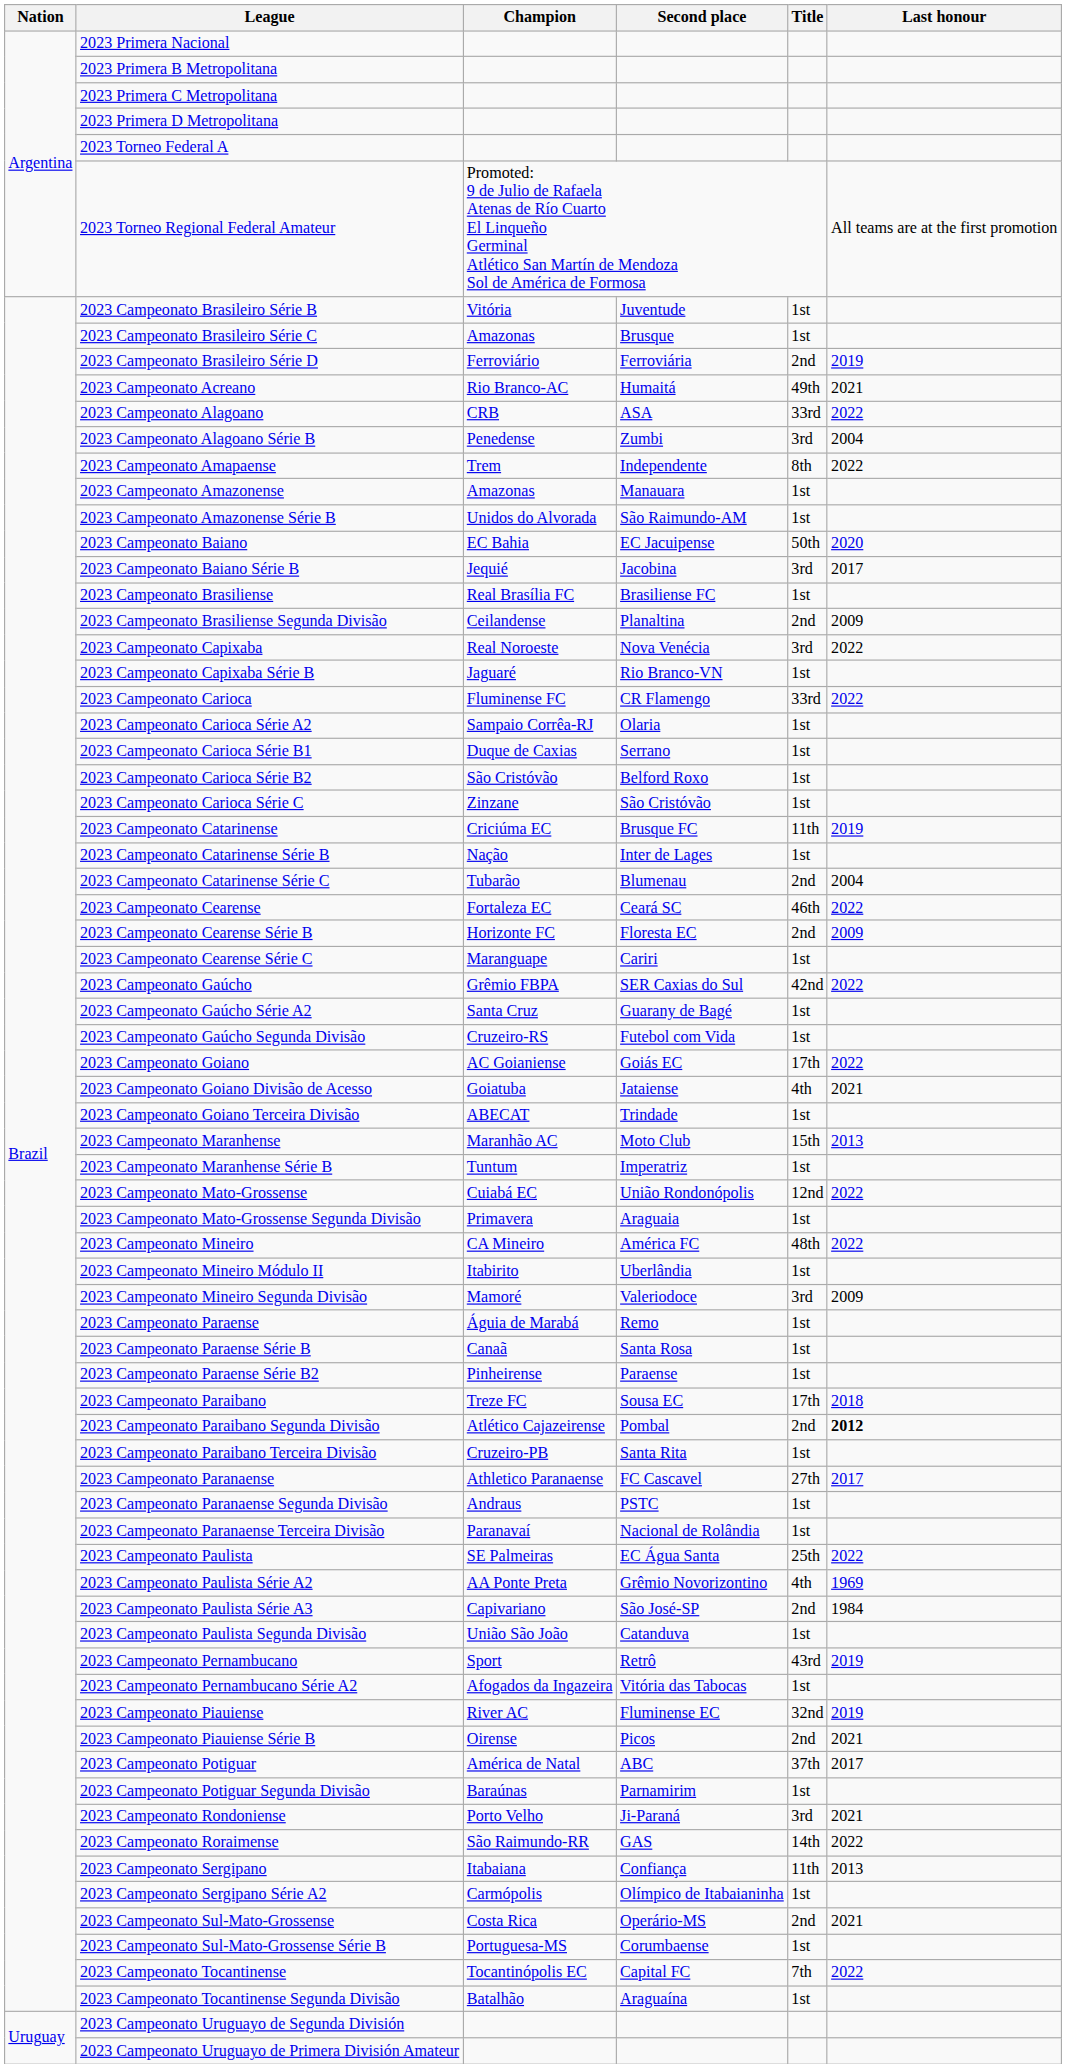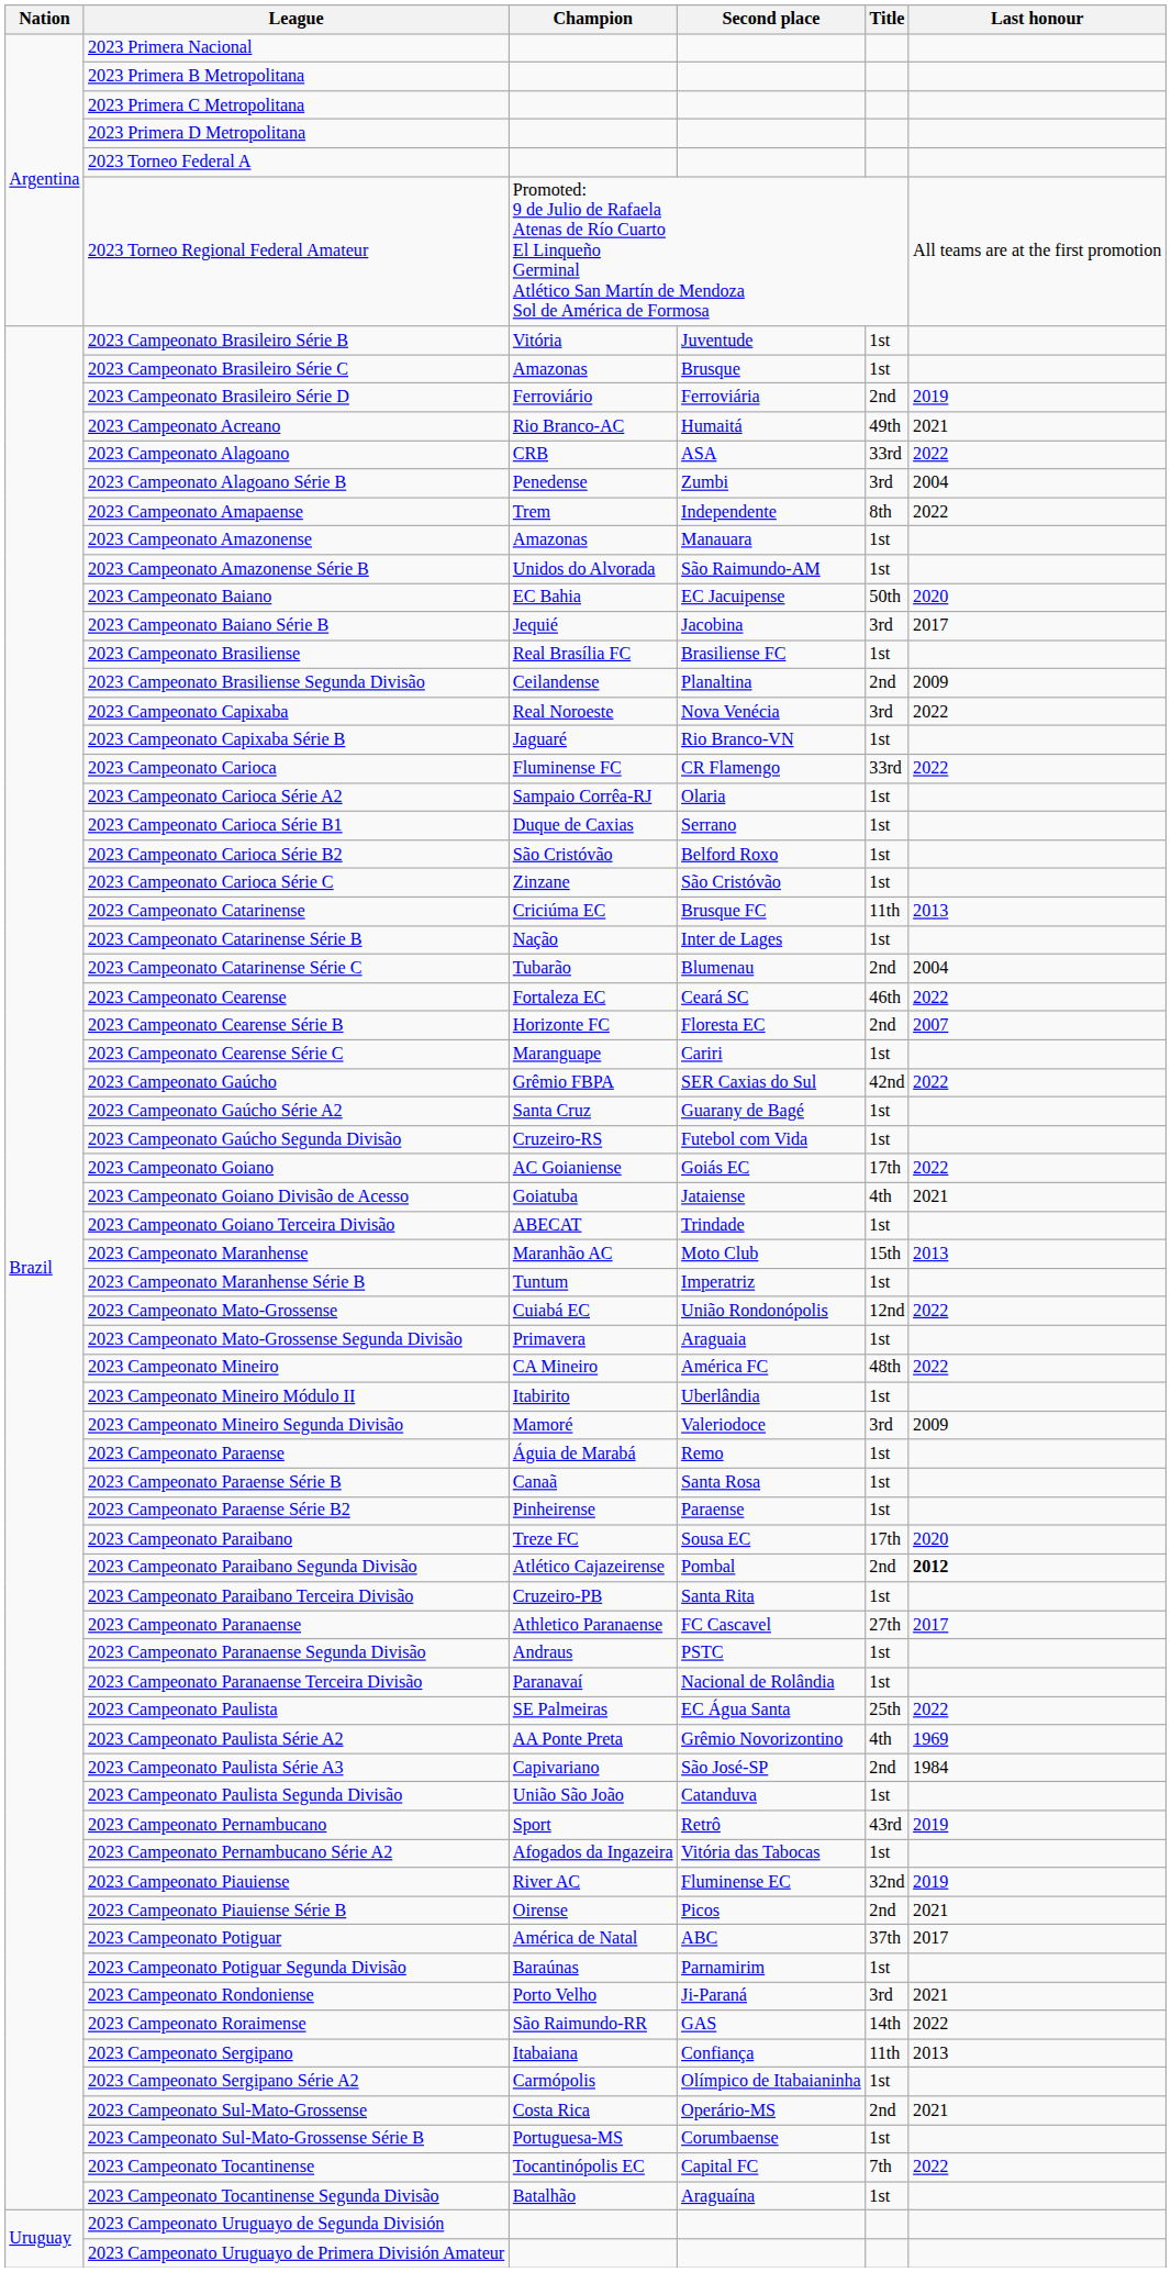 <table class=wikitable style="font-size:14px">
 <tr>
 <th>Nation</th>
 <th>League</th>
 <th>Champion</th>
 <th>Second place</th>
 <th data-sort-type="number">Title</th>
 <th>Last honour</th>
 </tr>
 <tr>
 <td rowspan="6"> <a href='#'>Argentina</a></td>
 <td align=left><a href='#'>2023 Primera Nacional</a></td>
 <td></td>
 <td></td>
 <td></td>
 <td></td>
 </tr>
 <tr>
 <td align=left><a href='#'>2023 Primera B Metropolitana</a></td>
 <td></td>
 <td></td>
 <td></td>
 <td></td>
 </tr>
 <tr>
 <td align=left><a href='#'>2023 Primera C Metropolitana</a></td>
 <td></td>
 <td></td>
 <td></td>
 <td></td>
 </tr>
 <tr>
 <td align=left><a href='#'>2023 Primera D Metropolitana</a></td>
 <td></td>
 <td></td>
 <td></td>
 <td></td>
 </tr>
 <tr>
 <td align=left><a href='#'>2023 Torneo Federal A</a></td>
 <td></td>
 <td></td>
 <td></td>
 <td></td>
 </tr>
 <tr>
 <td align=left><a href='#'>2023 Torneo Regional Federal Amateur</a></td>
 <td colspan=3>Promoted:<br><a href='#'>9 de Julio de Rafaela</a><br><a href='#'>Atenas de Río Cuarto</a><br><a href='#'>El Linqueño</a><br><a href='#'>Germinal</a><br><a href='#'>Atlético San Martín de Mendoza</a><br><a href='#'>Sol de América de Formosa</a></td>
 <td>All teams are at the first promotion</td>
 </tr>
 <tr>
 <td rowspan="66"> <a href='#'>Brazil</a></td>
 <td><a href='#'>2023 Campeonato Brasileiro Série B</a></td>
 <td><a href='#'>Vitória</a></td>
 <td><a href='#'>Juventude</a></td>
 <td>1st</td>
 <td></td>
 </tr>
 <tr>
 <td><a href='#'>2023 Campeonato Brasileiro Série C</a></td>
 <td><a href='#'>Amazonas</a></td>
 <td><a href='#'>Brusque</a></td>
 <td>1st</td>
 <td></td>
 </tr>
 <tr>
 <td><a href='#'>2023 Campeonato Brasileiro Série D</a></td>
 <td><a href='#'>Ferroviário</a></td>
 <td><a href='#'>Ferroviária</a></td>
 <td>2nd</td>
 <td><a href='#'>2019</a></td>
 </tr>
 <tr>
 <td><a href='#'>2023 Campeonato Acreano</a></td>
 <td><a href='#'>Rio Branco-AC</a></td>
 <td><a href='#'>Humaitá</a></td>
 <td>49th</td>
 <td>2021</td>
 </tr>
 <tr>
 <td><a href='#'>2023 Campeonato Alagoano</a></td>
 <td><a href='#'>CRB</a></td>
 <td><a href='#'>ASA</a></td>
 <td>33rd</td>
 <td><a href='#'>2022</a></td>
 </tr>
 <tr>
 <td><a href='#'>2023 Campeonato Alagoano Série B</a></td>
 <td><a href='#'>Penedense</a></td>
 <td><a href='#'>Zumbi</a></td>
 <td>3rd</td>
 <td>2004</td>
 </tr>
 <tr>
 <td><a href='#'>2023 Campeonato Amapaense</a></td>
 <td><a href='#'>Trem</a></td>
 <td><a href='#'>Independente</a></td>
 <td>8th</td>
 <td>2022</td>
 </tr>
 <tr>
 <td><a href='#'>2023 Campeonato Amazonense</a></td>
 <td><a href='#'>Amazonas</a></td>
 <td><a href='#'>Manauara</a></td>
 <td>1st</td>
 <td></td>
 </tr>
 <tr>
 <td><a href='#'>2023 Campeonato Amazonense Série B</a></td>
 <td><a href='#'>Unidos do Alvorada</a></td>
 <td><a href='#'>São Raimundo-AM</a></td>
 <td>1st</td>
 <td></td>
 </tr>
 <tr>
 <td><a href='#'>2023 Campeonato Baiano</a></td>
 <td><a href='#'>EC Bahia</a></td>
 <td><a href='#'>EC Jacuipense</a></td>
 <td>50th</td>
 <td><a href='#'>2020</a></td>
 </tr>
 <tr>
 <td><a href='#'>2023 Campeonato Baiano Série B</a></td>
 <td><a href='#'>Jequié</a></td>
 <td><a href='#'>Jacobina</a></td>
 <td>3rd</td>
 <td>2017</td>
 </tr>
 <tr>
 <td><a href='#'>2023 Campeonato Brasiliense</a></td>
 <td><a href='#'>Real Brasília FC</a></td>
 <td><a href='#'>Brasiliense FC</a></td>
 <td>1st</td>
 <td></td>
 </tr>
 <tr>
 <td><a href='#'>2023 Campeonato Brasiliense Segunda Divisão</a></td>
 <td><a href='#'>Ceilandense</a></td>
 <td><a href='#'>Planaltina</a></td>
 <td>2nd</td>
 <td>2009</td>
 </tr>
 <tr>
 <td><a href='#'>2023 Campeonato Capixaba</a></td>
 <td><a href='#'>Real Noroeste</a></td>
 <td><a href='#'>Nova Venécia</a></td>
 <td>3rd</td>
 <td>2022</td>
 </tr>
 <tr>
 <td><a href='#'>2023 Campeonato Capixaba Série B</a></td>
 <td><a href='#'>Jaguaré</a></td>
 <td><a href='#'>Rio Branco-VN</a></td>
 <td>1st</td>
 <td></td>
 </tr>
 <tr>
 <td><a href='#'>2023 Campeonato Carioca</a></td>
 <td><a href='#'>Fluminense FC</a></td>
 <td><a href='#'>CR Flamengo</a></td>
 <td>33rd</td>
 <td><a href='#'>2022</a></td>
 </tr>
 <tr>
 <td><a href='#'>2023 Campeonato Carioca Série A2</a></td>
 <td><a href='#'>Sampaio Corrêa-RJ</a></td>
 <td><a href='#'>Olaria</a></td>
 <td>1st</td>
 <td></td>
 </tr>
 <tr>
 <td><a href='#'>2023 Campeonato Carioca Série B1</a></td>
 <td><a href='#'>Duque de Caxias</a></td>
 <td><a href='#'>Serrano</a></td>
 <td>1st</td>
 <td></td>
 </tr>
 <tr>
 <td><a href='#'>2023 Campeonato Carioca Série B2</a></td>
 <td><a href='#'>São Cristóvão</a></td>
 <td><a href='#'>Belford Roxo</a></td>
 <td>1st</td>
 <td></td>
 </tr>
 <tr>
 <td><a href='#'>2023 Campeonato Carioca Série C</a></td>
 <td><a href='#'>Zinzane</a></td>
 <td><a href='#'>São Cristóvão</a></td>
 <td>1st</td>
 <td></td>
 </tr>
 <tr>
 <td><a href='#'>2023 Campeonato Catarinense</a></td>
 <td><a href='#'>Criciúma EC</a></td>
 <td><a href='#'>Brusque FC</a></td>
 <td>11th</td>
-<td><a href='#'>2019</a></td>
+<td><a href='#'>2013</a></td>
 </tr>
 <tr>
 <td><a href='#'>2023 Campeonato Catarinense Série B</a></td>
 <td><a href='#'>Nação</a></td>
 <td><a href='#'>Inter de Lages</a></td>
 <td>1st</td>
 <td></td>
 </tr>
 <tr>
 <td><a href='#'>2023 Campeonato Catarinense Série C</a></td>
 <td><a href='#'>Tubarão</a></td>
 <td><a href='#'>Blumenau</a></td>
 <td>2nd</td>
 <td>2004</td>
 </tr>
 <tr>
 <td><a href='#'>2023 Campeonato Cearense</a></td>
 <td><a href='#'>Fortaleza EC</a></td>
 <td><a href='#'>Ceará SC</a></td>
 <td>46th</td>
 <td><a href='#'>2022</a></td>
 </tr>
 <tr>
 <td><a href='#'>2023 Campeonato Cearense Série B</a></td>
 <td><a href='#'>Horizonte FC</a></td>
 <td><a href='#'>Floresta EC</a></td>
 <td>2nd</td>
-<td><a href='#'>2009</a></td>
+<td><a href='#'>2007</a></td>
 </tr>
 <tr>
 <td><a href='#'>2023 Campeonato Cearense Série C</a></td>
 <td><a href='#'>Maranguape</a></td>
 <td><a href='#'>Cariri</a></td>
 <td>1st</td>
 <td></td>
 </tr>
 <tr>
 <td><a href='#'>2023 Campeonato Gaúcho</a></td>
 <td><a href='#'>Grêmio FBPA</a></td>
 <td><a href='#'>SER Caxias do Sul</a></td>
 <td>42nd</td>
 <td><a href='#'>2022</a></td>
 </tr>
 <tr>
 <td><a href='#'>2023 Campeonato Gaúcho Série A2</a></td>
 <td><a href='#'>Santa Cruz</a></td>
 <td><a href='#'>Guarany de Bagé</a></td>
 <td>1st</td>
 <td></td>
 </tr>
 <tr>
 <td><a href='#'>2023 Campeonato Gaúcho Segunda Divisão</a></td>
 <td><a href='#'>Cruzeiro-RS</a></td>
 <td><a href='#'>Futebol com Vida</a></td>
 <td>1st</td>
 <td></td>
 </tr>
 <tr>
 <td><a href='#'>2023 Campeonato Goiano</a></td>
 <td><a href='#'>AC Goianiense</a></td>
 <td><a href='#'>Goiás EC</a></td>
 <td>17th</td>
 <td><a href='#'>2022</a></td>
 </tr>
 <tr>
 <td><a href='#'>2023 Campeonato Goiano Divisão de Acesso</a></td>
 <td><a href='#'>Goiatuba</a></td>
 <td><a href='#'>Jataiense</a></td>
 <td>4th</td>
 <td>2021</td>
 </tr>
 <tr>
 <td><a href='#'>2023 Campeonato Goiano Terceira Divisão</a></td>
 <td><a href='#'>ABECAT</a></td>
 <td><a href='#'>Trindade</a></td>
 <td>1st</td>
 <td></td>
 </tr>
 <tr>
 <td><a href='#'>2023 Campeonato Maranhense</a></td>
 <td><a href='#'>Maranhão AC</a></td>
 <td><a href='#'>Moto Club</a></td>
 <td>15th</td>
 <td><a href='#'>2013</a></td>
 </tr>
 <tr>
 <td><a href='#'>2023 Campeonato Maranhense Série B</a></td>
 <td><a href='#'>Tuntum</a></td>
 <td><a href='#'>Imperatriz</a></td>
 <td>1st</td>
 <td></td>
 </tr>
 <tr>
 <td><a href='#'>2023 Campeonato Mato-Grossense</a></td>
 <td><a href='#'>Cuiabá EC</a></td>
 <td><a href='#'>União Rondonópolis</a></td>
 <td>12nd</td>
 <td><a href='#'>2022</a></td>
 </tr>
 <tr>
 <td><a href='#'>2023 Campeonato Mato-Grossense Segunda Divisão</a></td>
 <td><a href='#'>Primavera</a></td>
 <td><a href='#'>Araguaia</a></td>
 <td>1st</td>
 <td></td>
 </tr>
 <tr>
 <td><a href='#'>2023 Campeonato Mineiro</a></td>
 <td><a href='#'>CA Mineiro</a></td>
 <td><a href='#'>América FC</a></td>
 <td>48th</td>
 <td><a href='#'>2022</a></td>
 </tr>
 <tr>
 <td><a href='#'>2023 Campeonato Mineiro Módulo II</a></td>
 <td><a href='#'>Itabirito</a></td>
 <td><a href='#'>Uberlândia</a></td>
 <td>1st</td>
 <td></td>
 </tr>
 <tr>
 <td><a href='#'>2023 Campeonato Mineiro Segunda Divisão</a></td>
 <td><a href='#'>Mamoré</a></td>
 <td><a href='#'>Valeriodoce</a></td>
 <td>3rd</td>
 <td>2009</td>
 </tr>
 <tr>
 <td><a href='#'>2023 Campeonato Paraense</a></td>
 <td><a href='#'>Águia de Marabá</a></td>
 <td><a href='#'>Remo</a></td>
 <td>1st</td>
 <td></td>
 </tr>
 <tr>
 <td><a href='#'>2023 Campeonato Paraense Série B</a></td>
 <td><a href='#'>Canaã</a></td>
 <td><a href='#'>Santa Rosa</a></td>
 <td>1st</td>
 <td></td>
 </tr>
 <tr>
 <td><a href='#'>2023 Campeonato Paraense Série B2</a></td>
 <td><a href='#'>Pinheirense</a></td>
 <td><a href='#'>Paraense</a></td>
 <td>1st</td>
 <td></td>
 </tr>
 <tr>
 <td><a href='#'>2023 Campeonato Paraibano</a></td>
 <td><a href='#'>Treze FC</a></td>
 <td><a href='#'>Sousa EC</a></td>
 <td>17th</td>
-<td><a href='#'>2018</a></td>
+<td><a href='#'>2020</a></td>
 </tr>
 <tr>
 <td><a href='#'>2023 Campeonato Paraibano Segunda Divisão</a></td>
 <td><a href='#'>Atlético Cajazeirense</a></td>
 <td><a href='#'>Pombal</a></td>
 <td>2nd</td>
 <td><strong>2012</strong></td>
 </tr>
 <tr>
 <td><a href='#'>2023 Campeonato Paraibano Terceira Divisão</a></td>
 <td><a href='#'>Cruzeiro-PB</a></td>
 <td><a href='#'>Santa Rita</a></td>
 <td>1st</td>
 <td></td>
 </tr>
 <tr>
 <td><a href='#'>2023 Campeonato Paranaense</a></td>
 <td><a href='#'>Athletico Paranaense</a></td>
 <td><a href='#'>FC Cascavel</a></td>
 <td>27th</td>
 <td><a href='#'>2017</a></td>
 </tr>
 <tr>
 <td><a href='#'>2023 Campeonato Paranaense Segunda Divisão</a></td>
 <td><a href='#'>Andraus</a></td>
 <td><a href='#'>PSTC</a></td>
 <td>1st</td>
 <td></td>
 </tr>
 <tr>
 <td><a href='#'>2023 Campeonato Paranaense Terceira Divisão</a></td>
 <td><a href='#'>Paranavaí</a></td>
 <td><a href='#'>Nacional de Rolândia</a></td>
 <td>1st</td>
 <td></td>
 </tr>
 <tr>
 <td><a href='#'>2023 Campeonato Paulista</a></td>
 <td><a href='#'>SE Palmeiras</a></td>
 <td><a href='#'>EC Água Santa</a></td>
 <td>25th</td>
 <td><a href='#'>2022</a></td>
 </tr>
 <tr>
 <td><a href='#'>2023 Campeonato Paulista Série A2</a></td>
 <td><a href='#'>AA Ponte Preta</a></td>
 <td><a href='#'>Grêmio Novorizontino</a></td>
 <td>4th</td>
 <td><a href='#'>1969</a></td>
 </tr>
 <tr>
 <td><a href='#'>2023 Campeonato Paulista Série A3</a></td>
 <td><a href='#'>Capivariano</a></td>
 <td><a href='#'>São José-SP</a></td>
 <td>2nd</td>
 <td>1984</td>
 </tr>
 <tr>
 <td><a href='#'>2023 Campeonato Paulista Segunda Divisão</a></td>
 <td><a href='#'>União São João</a></td>
 <td><a href='#'>Catanduva</a></td>
 <td>1st</td>
 <td></td>
 </tr>
 <tr>
 <td><a href='#'>2023 Campeonato Pernambucano</a></td>
 <td><a href='#'>Sport</a></td>
 <td><a href='#'>Retrô</a></td>
 <td>43rd</td>
 <td><a href='#'>2019</a></td>
 </tr>
 <tr>
 <td><a href='#'>2023 Campeonato Pernambucano Série A2</a></td>
 <td><a href='#'>Afogados da Ingazeira</a></td>
 <td><a href='#'>Vitória das Tabocas</a></td>
 <td>1st</td>
 <td></td>
 </tr>
 <tr>
 <td><a href='#'>2023 Campeonato Piauiense</a></td>
 <td><a href='#'>River AC</a></td>
 <td><a href='#'>Fluminense EC</a></td>
 <td>32nd</td>
 <td><a href='#'>2019</a></td>
 </tr>
 <tr>
 <td><a href='#'>2023 Campeonato Piauiense Série B</a></td>
 <td><a href='#'>Oirense</a></td>
 <td><a href='#'>Picos</a></td>
 <td>2nd</td>
 <td>2021</td>
 </tr>
 <tr>
 <td><a href='#'>2023 Campeonato Potiguar</a></td>
 <td><a href='#'>América de Natal</a></td>
 <td><a href='#'>ABC</a></td>
 <td>37th</td>
 <td>2017</td>
 </tr>
 <tr>
 <td><a href='#'>2023 Campeonato Potiguar Segunda Divisão</a></td>
 <td><a href='#'>Baraúnas</a></td>
 <td><a href='#'>Parnamirim</a></td>
 <td>1st</td>
 <td></td>
 </tr>
 <tr>
 <td><a href='#'>2023 Campeonato Rondoniense</a></td>
 <td><a href='#'>Porto Velho</a></td>
 <td><a href='#'>Ji-Paraná</a></td>
 <td>3rd</td>
 <td>2021</td>
 </tr>
 <tr>
 <td><a href='#'>2023 Campeonato Roraimense</a></td>
 <td><a href='#'>São Raimundo-RR</a></td>
 <td><a href='#'>GAS</a></td>
 <td>14th</td>
 <td>2022</td>
 </tr>
 <tr>
 <td><a href='#'>2023 Campeonato Sergipano</a></td>
 <td><a href='#'>Itabaiana</a></td>
 <td><a href='#'>Confiança</a></td>
 <td>11th</td>
 <td>2013</td>
 </tr>
 <tr>
 <td><a href='#'>2023 Campeonato Sergipano Série A2</a></td>
 <td><a href='#'>Carmópolis</a></td>
 <td><a href='#'>Olímpico de Itabaianinha</a></td>
 <td>1st</td>
 <td></td>
 </tr>
 <tr>
 <td><a href='#'>2023 Campeonato Sul-Mato-Grossense</a></td>
 <td><a href='#'>Costa Rica</a></td>
 <td><a href='#'>Operário-MS</a></td>
 <td>2nd</td>
 <td>2021</td>
 </tr>
 <tr>
 <td><a href='#'>2023 Campeonato Sul-Mato-Grossense Série B</a></td>
 <td><a href='#'>Portuguesa-MS</a></td>
 <td><a href='#'>Corumbaense</a></td>
 <td>1st</td>
 <td></td>
 </tr>
 <tr>
 <td><a href='#'>2023 Campeonato Tocantinense</a></td>
 <td><a href='#'>Tocantinópolis EC</a></td>
 <td><a href='#'>Capital FC</a></td>
 <td>7th</td>
 <td><a href='#'>2022</a></td>
 </tr>
 <tr>
 <td><a href='#'>2023 Campeonato Tocantinense Segunda Divisão</a></td>
 <td><a href='#'>Batalhão</a></td>
 <td><a href='#'>Araguaína</a></td>
 <td>1st</td>
 <td></td>
 </tr>
 <tr>
 <td rowspan="2"> <a href='#'>Uruguay</a></td>
 <td><a href='#'>2023 Campeonato Uruguayo de Segunda División</a></td>
 <td></td>
 <td></td>
 <td></td>
 <td></td>
 </tr>
 <tr>
 <td><a href='#'>2023 Campeonato Uruguayo de Primera División Amateur</a></td>
 <td></td>
 <td></td>
 <td></td>
 <td></td>
 </tr>
 </table>
